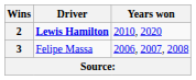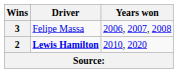 <table class="wikitable" style="font-size: 95%;">
 <tr>
 <th>Wins</th>
 <th>Driver</th>
 <th>Years won</th>
 </tr>
 <tr>
+<th>3</th>
+<td> <a href='#'>Felipe Massa</a></td>
+<td><a href='#'>2006</a>, <a href='#'>2007</a>, <a href='#'>2008</a></td>
+</tr>
+<tr>
 <th>2</th>
 <td><strong> <a href='#'>Lewis Hamilton</a></strong></td>
 <td><a href='#'>2010</a>, <a href='#'>2020</a></td>
 </tr>
 <tr>
-<th>3</th>
-<td> <a href='#'>Felipe Massa</a></td>
-<td><a href='#'>2006</a>, <a href='#'>2007</a>, <a href='#'>2008</a></td>
-</tr>
-<tr>
 <th colspan="3">Source:</th>
 </tr>
 </table>
